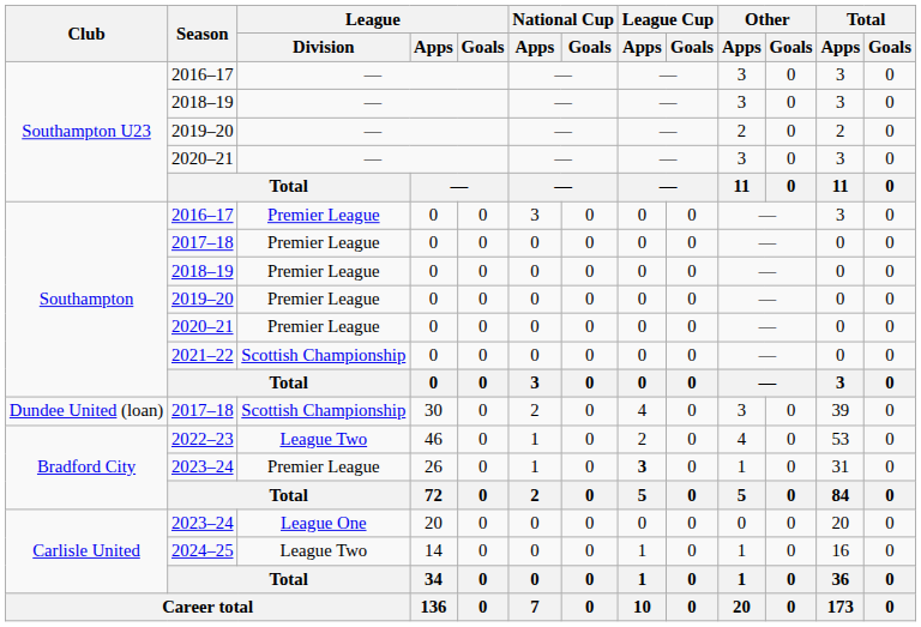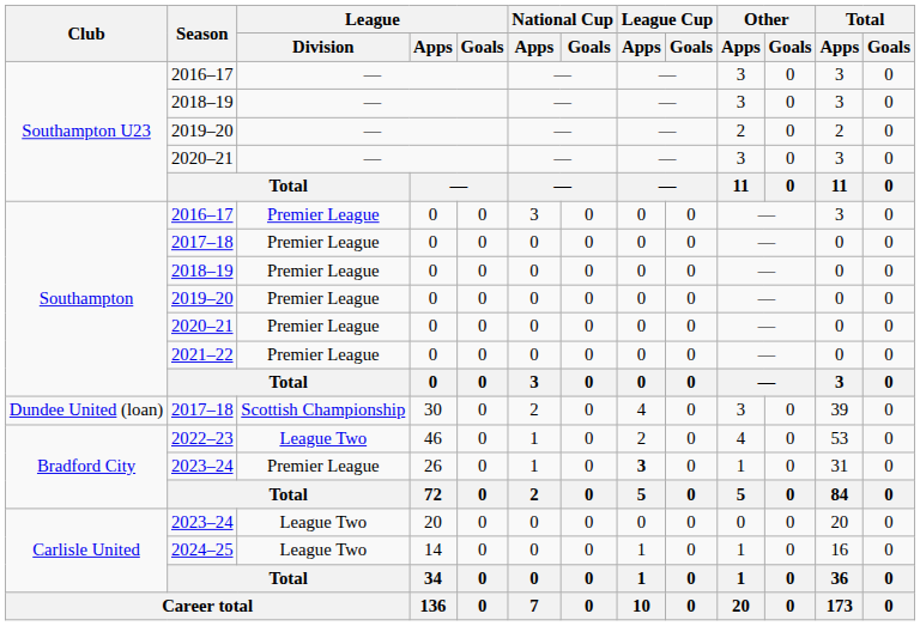 <table class="wikitable" style="text-align:center">
 <tr>
 <th rowspan="2">Club</th>
 <th rowspan="2">Season</th>
 <th colspan="3">League</th>
 <th colspan="2">National Cup</th>
 <th colspan="2">League Cup</th>
 <th colspan="2">Other</th>
 <th colspan="2">Total</th>
 </tr>
 <tr>
 <th>Division</th>
 <th>Apps</th>
 <th>Goals</th>
 <th>Apps</th>
 <th>Goals</th>
 <th>Apps</th>
 <th>Goals</th>
 <th>Apps</th>
 <th>Goals</th>
 <th>Apps</th>
 <th>Goals</th>
 </tr>
 <tr>
 <td rowspan=5><a href='#'>Southampton U23</a></td>
 <td>2016–17</td>
 <td colspan="3">—</td>
 <td colspan="2">—</td>
 <td colspan="2">—</td>
 <td>3</td>
 <td>0</td>
 <td>3</td>
 <td>0</td>
 </tr>
 <tr>
 <td>2018–19</td>
 <td colspan="3">—</td>
 <td colspan="2">—</td>
 <td colspan="2">—</td>
 <td>3</td>
 <td>0</td>
 <td>3</td>
 <td>0</td>
 </tr>
 <tr>
 <td>2019–20</td>
 <td colspan="3">—</td>
 <td colspan="2">—</td>
 <td colspan="2">—</td>
 <td>2</td>
 <td>0</td>
 <td>2</td>
 <td>0</td>
 </tr>
 <tr>
 <td>2020–21</td>
 <td colspan="3">—</td>
 <td colspan="2">—</td>
 <td colspan="2">—</td>
 <td>3</td>
 <td>0</td>
 <td>3</td>
 <td>0</td>
 </tr>
 <tr>
 <th colspan="2">Total</th>
 <th colspan="2">—</th>
 <th colspan="2">—</th>
 <th colspan="2">—</th>
 <th>11</th>
 <th>0</th>
 <th>11</th>
 <th>0</th>
 </tr>
 <tr>
 <td rowspan=7><a href='#'>Southampton</a></td>
 <td><a href='#'>2016–17</a></td>
 <td><a href='#'>Premier League</a></td>
 <td>0</td>
 <td>0</td>
 <td>3</td>
 <td>0</td>
 <td>0</td>
 <td>0</td>
 <td colspan="2">—</td>
 <td>3</td>
 <td>0</td>
 </tr>
 <tr>
 <td><a href='#'>2017–18</a></td>
 <td>Premier League</td>
 <td>0</td>
 <td>0</td>
 <td>0</td>
 <td>0</td>
 <td>0</td>
 <td>0</td>
 <td colspan="2">—</td>
 <td>0</td>
 <td>0</td>
 </tr>
 <tr>
 <td><a href='#'>2018–19</a></td>
 <td>Premier League</td>
 <td>0</td>
 <td>0</td>
 <td>0</td>
 <td>0</td>
 <td>0</td>
 <td>0</td>
 <td colspan="2">—</td>
 <td>0</td>
 <td>0</td>
 </tr>
 <tr>
 <td><a href='#'>2019–20</a></td>
 <td>Premier League</td>
 <td>0</td>
 <td>0</td>
 <td>0</td>
 <td>0</td>
 <td>0</td>
 <td>0</td>
 <td colspan="2">—</td>
 <td>0</td>
 <td>0</td>
 </tr>
 <tr>
 <td><a href='#'>2020–21</a></td>
 <td>Premier League</td>
 <td>0</td>
 <td>0</td>
 <td>0</td>
 <td>0</td>
 <td>0</td>
 <td>0</td>
 <td colspan="2">—</td>
 <td>0</td>
 <td>0</td>
 </tr>
 <tr>
 <td><a href='#'>2021–22</a></td>
-<td><a href='#'>Scottish Championship</a></td>
+<td>Premier League</td>
 <td>0</td>
 <td>0</td>
 <td>0</td>
 <td>0</td>
 <td>0</td>
 <td>0</td>
 <td colspan="2">—</td>
 <td>0</td>
 <td>0</td>
 </tr>
 <tr>
 <th colspan="2">Total</th>
 <th>0</th>
 <th>0</th>
 <th>3</th>
 <th>0</th>
 <th>0</th>
 <th>0</th>
 <th colspan="2">—</th>
 <th>3</th>
 <th>0</th>
 </tr>
 <tr>
 <td><a href='#'>Dundee United</a> (loan)</td>
 <td><a href='#'>2017–18</a></td>
 <td><a href='#'>Scottish Championship</a></td>
 <td>30</td>
 <td>0</td>
 <td>2</td>
 <td>0</td>
 <td>4</td>
 <td>0</td>
 <td>3</td>
 <td>0</td>
 <td>39</td>
 <td>0</td>
 </tr>
 <tr>
 <td rowspan="3"><a href='#'>Bradford City</a></td>
 <td><a href='#'>2022–23</a></td>
 <td><a href='#'>League Two</a></td>
 <td>46</td>
 <td>0</td>
 <td>1</td>
 <td>0</td>
 <td>2</td>
 <td>0</td>
 <td>4</td>
 <td>0</td>
 <td>53</td>
 <td>0</td>
 </tr>
 <tr>
 <td><a href='#'>2023–24</a></td>
 <td>Premier League</td>
 <td>26</td>
 <td>0</td>
 <td>1</td>
 <td>0</td>
 <td><strong>3</strong></td>
 <td>0</td>
 <td>1</td>
 <td>0</td>
 <td>31</td>
 <td>0</td>
 </tr>
 <tr>
 <th colspan="2">Total</th>
 <th>72</th>
 <th>0</th>
 <th>2</th>
 <th>0</th>
 <th>5</th>
 <th>0</th>
 <th>5</th>
 <th>0</th>
 <th>84</th>
 <th>0</th>
 </tr>
 <tr>
 <td rowspan="3"><a href='#'>Carlisle United</a></td>
 <td><a href='#'>2023–24</a></td>
-<td><a href='#'>League One</a></td>
+<td>League Two</td>
 <td>20</td>
 <td>0</td>
 <td>0</td>
 <td>0</td>
 <td>0</td>
 <td>0</td>
 <td>0</td>
 <td>0</td>
 <td>20</td>
 <td>0</td>
 </tr>
 <tr>
 <td><a href='#'>2024–25</a></td>
 <td>League Two</td>
 <td>14</td>
 <td>0</td>
 <td>0</td>
 <td>0</td>
 <td>1</td>
 <td>0</td>
 <td>1</td>
 <td>0</td>
 <td>16</td>
 <td>0</td>
 </tr>
 <tr>
 <th colspan="2">Total</th>
 <th>34</th>
 <th>0</th>
 <th>0</th>
 <th>0</th>
 <th>1</th>
 <th>0</th>
 <th>1</th>
 <th>0</th>
 <th>36</th>
 <th>0</th>
 </tr>
 <tr>
 <th colspan="3">Career total</th>
 <th>136</th>
 <th>0</th>
 <th>7</th>
 <th>0</th>
 <th>10</th>
 <th>0</th>
 <th>20</th>
 <th>0</th>
 <th>173</th>
 <th>0</th>
 </tr>
 </table>
